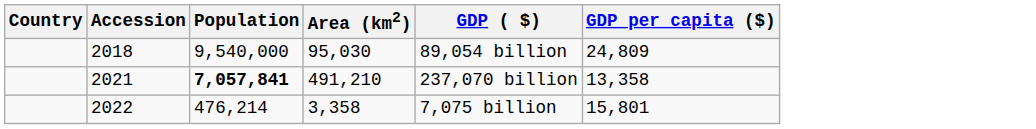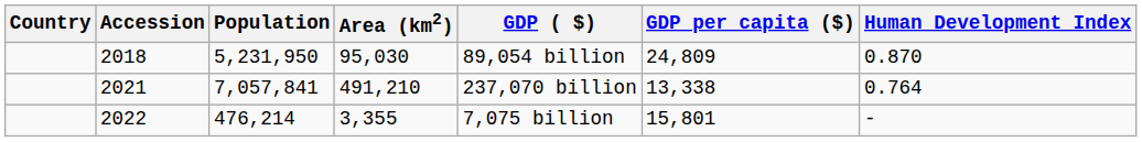 <table class="wikitable">
 <tr>
 <th>Country</th>
 <th>Accession</th>
 <th>Population</th>
 <th>Area (km<sup>2</sup>)</th>
 <th><a href='#'>GDP</a> ( $)</th>
 <th><a href='#'>GDP per capita</a> ($)</th>
+<th><a href='#'>Human Development Index</a></th>
 </tr>
 <tr>
 <td></td>
 <td>2018</td>
-<td>9,540,000</td>
+<td>5,231,950</td>
 <td>95,030</td>
 <td>89,054 billion</td>
 <td>24,809</td>
+<td>0.870</td>
 </tr>
 <tr>
 <td></td>
 <td>2021</td>
-<td><strong>7,057,841</strong></td>
+<td>7,057,841</td>
 <td>491,210</td>
 <td>237,070 billion</td>
-<td>13,358</td>
+<td>13,338</td>
+<td>0.764</td>
 </tr>
 <tr>
 <td></td>
 <td>2022</td>
 <td>476,214</td>
-<td>3,358</td>
+<td>3,355</td>
 <td>7,075 billion</td>
 <td>15,801</td>
+<td>-</td>
 </tr>
 </table>
